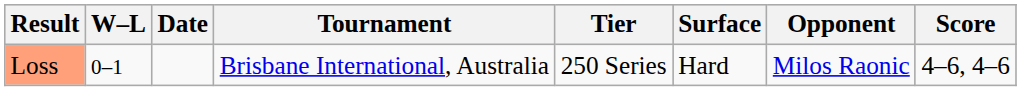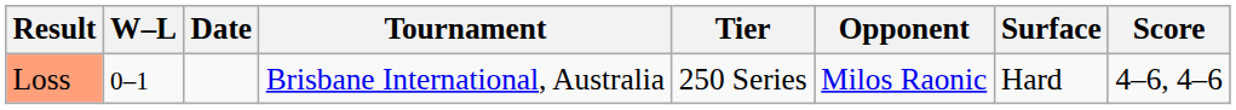 <table class="sortable wikitable">
 <tr>
 <th>Result</th>
 <th class="unsortable">W–L</th>
 <th>Date</th>
 <th>Tournament</th>
 <th>Tier</th>
+<th>Opponent</th>
 <th>Surface</th>
-<th>Opponent</th>
 <th class="unsortable">Score</th>
 </tr>
 <tr>
 <td bgcolor=FFA07A>Loss</td>
 <td><small>0–1</small></td>
 <td><a href='#'></a></td>
 <td><a href='#'>Brisbane International</a>, Australia</td>
 <td>250 Series</td>
+<td> <a href='#'>Milos Raonic</a></td>
 <td>Hard</td>
-<td> <a href='#'>Milos Raonic</a></td>
 <td>4–6, 4–6</td>
 </tr>
 </table>
